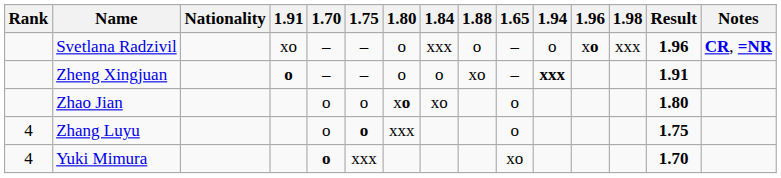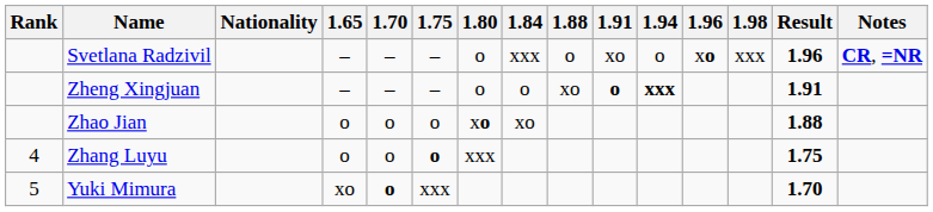 <table class="wikitable sortable" style="text-align:center;font-size:95%">
 <tr>
 <th>Rank</th>
 <th>Name</th>
 <th>Nationality</th>
-<th>1.91</th>
+<th>1.65</th>
 <th>1.70</th>
 <th>1.75</th>
 <th>1.80</th>
 <th>1.84</th>
 <th>1.88</th>
-<th>1.65</th>
+<th>1.91</th>
 <th>1.94</th>
 <th>1.96</th>
 <th>1.98</th>
 <th>Result</th>
 <th>Notes</th>
 </tr>
 <tr>
 <td></td>
 <td align=left><a href='#'>Svetlana Radzivil</a></td>
 <td align=left></td>
-<td>xo</td>
+<td>–</td>
 <td>–</td>
 <td>–</td>
 <td>o</td>
 <td>xxx</td>
 <td>o</td>
-<td>–</td>
+<td>xo</td>
 <td>o</td>
 <td>x<strong>o</strong></td>
 <td>xxx</td>
 <td><strong>1.96</strong></td>
 <td><strong><a href='#'>CR</a></strong>, <strong><a href='#'>=NR</a></strong></td>
 </tr>
 <tr>
 <td></td>
 <td align=left><a href='#'>Zheng Xingjuan</a></td>
 <td align=left></td>
-<td><strong>o</strong></td>
+<td>–</td>
 <td>–</td>
 <td>–</td>
 <td>o</td>
 <td>o</td>
 <td>xo</td>
-<td>–</td>
+<td><strong>o</strong></td>
 <td><strong>xxx</strong></td>
 <td></td>
 <td></td>
 <td><strong>1.91</strong></td>
 <td></td>
 </tr>
 <tr>
 <td></td>
 <td align=left><a href='#'>Zhao Jian</a></td>
 <td align=left></td>
-<td></td>
+<td>o</td>
 <td>o</td>
 <td>o</td>
 <td>x<strong>o</strong></td>
 <td>xo</td>
 <td></td>
-<td>o</td>
 <td></td>
 <td></td>
 <td></td>
-<td><strong>1.80</strong></td>
+<td></td>
+<td><strong>1.88</strong></td>
 <td></td>
 </tr>
 <tr>
 <td>4</td>
 <td align=left><a href='#'>Zhang Luyu</a></td>
 <td align=left></td>
-<td></td>
+<td>o</td>
 <td>o</td>
 <td><strong>o</strong></td>
 <td>xxx</td>
 <td></td>
 <td></td>
-<td>o</td>
+<td></td>
 <td></td>
 <td></td>
 <td></td>
 <td><strong>1.75</strong></td>
 <td></td>
 </tr>
 <tr>
-<td>4</td>
+<td>5</td>
 <td align=left><a href='#'>Yuki Mimura</a></td>
 <td align=left></td>
-<td></td>
+<td>xo</td>
 <td><strong>o</strong></td>
 <td>xxx</td>
 <td></td>
 <td></td>
 <td></td>
-<td>xo</td>
+<td></td>
 <td></td>
 <td></td>
 <td></td>
 <td><strong>1.70</strong></td>
 <td></td>
 </tr>
 </table>
